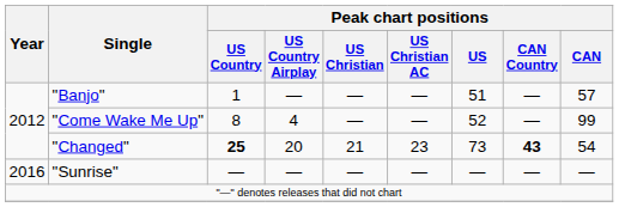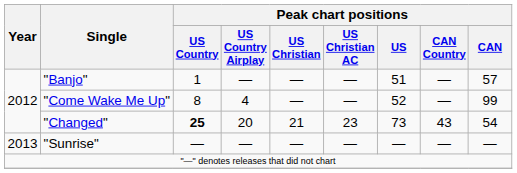 <table class="wikitable" style="text-align:center;">
 <tr>
 <th rowspan="2">Year</th>
 <th rowspan="2">Single</th>
 <th colspan="7">Peak chart positions</th>
 </tr>
 <tr style="font-size:smaller;">
 <th style="width:45px;"><a href='#'>US Country</a></th>
 <th style="width:45px;"><a href='#'>US Country Airplay</a></th>
 <th style="width:45px;"><a href='#'>US Christian</a></th>
 <th style="width:45px;"><a href='#'>US Christian AC</a></th>
 <th style="width:45px;"><a href='#'>US</a></th>
 <th style="width:45px;"><a href='#'>CAN Country</a><br></th>
 <th style="width:45px;"><a href='#'>CAN</a></th>
 </tr>
 <tr>
 <td rowspan="3">2012</td>
 <td style="text-align:left;">"<a href='#'>Banjo</a>"</td>
 <td>1</td>
 <td>—</td>
 <td>—</td>
 <td>—</td>
 <td>51</td>
 <td>—</td>
 <td>57</td>
 </tr>
 <tr>
 <td style="text-align:left;">"<a href='#'>Come Wake Me Up</a>"</td>
 <td>8</td>
 <td>4</td>
 <td>—</td>
 <td>—</td>
 <td>52</td>
 <td>—</td>
 <td>99</td>
 </tr>
 <tr>
 <td style="text-align:left;">"<a href='#'>Changed</a>"</td>
 <td><strong>25</strong></td>
 <td>20</td>
 <td>21</td>
 <td>23</td>
 <td>73</td>
-<td><strong>43</strong></td>
+<td>43</td>
 <td>54</td>
 </tr>
 <tr>
-<td rowspan="1">2016</td>
+<td rowspan="1">2013</td>
 <td style="text-align:left;">"Sunrise"</td>
 <td>—</td>
 <td>—</td>
 <td>—</td>
 <td>—</td>
 <td>—</td>
 <td>—</td>
 <td>—</td>
 </tr>
 <tr>
 <td colspan="9" style="font-size:8pt">"—" denotes releases that did not chart</td>
 </tr>
 <tr>
 </tr>
 </table>
